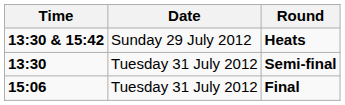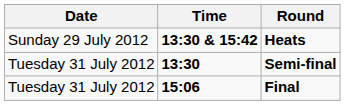 <table class="wikitable">
 <tr>
+<th>Date</th>
 <th>Time</th>
-<th>Date</th>
 <th>Round</th>
 </tr>
 <tr>
+<td>Sunday 29 July 2012</td>
 <td><strong>13:30 & 15:42</strong></td>
-<td>Sunday 29 July 2012</td>
 <td><strong>Heats</strong></td>
 </tr>
 <tr>
+<td>Tuesday 31 July 2012</td>
 <td><strong>13:30</strong></td>
-<td>Tuesday 31 July 2012</td>
 <td><strong>Semi-final</strong></td>
 </tr>
 <tr>
+<td>Tuesday 31 July 2012</td>
 <td><strong>15:06</strong></td>
-<td>Tuesday 31 July 2012</td>
 <td><strong>Final</strong></td>
 </tr>
 </table>
